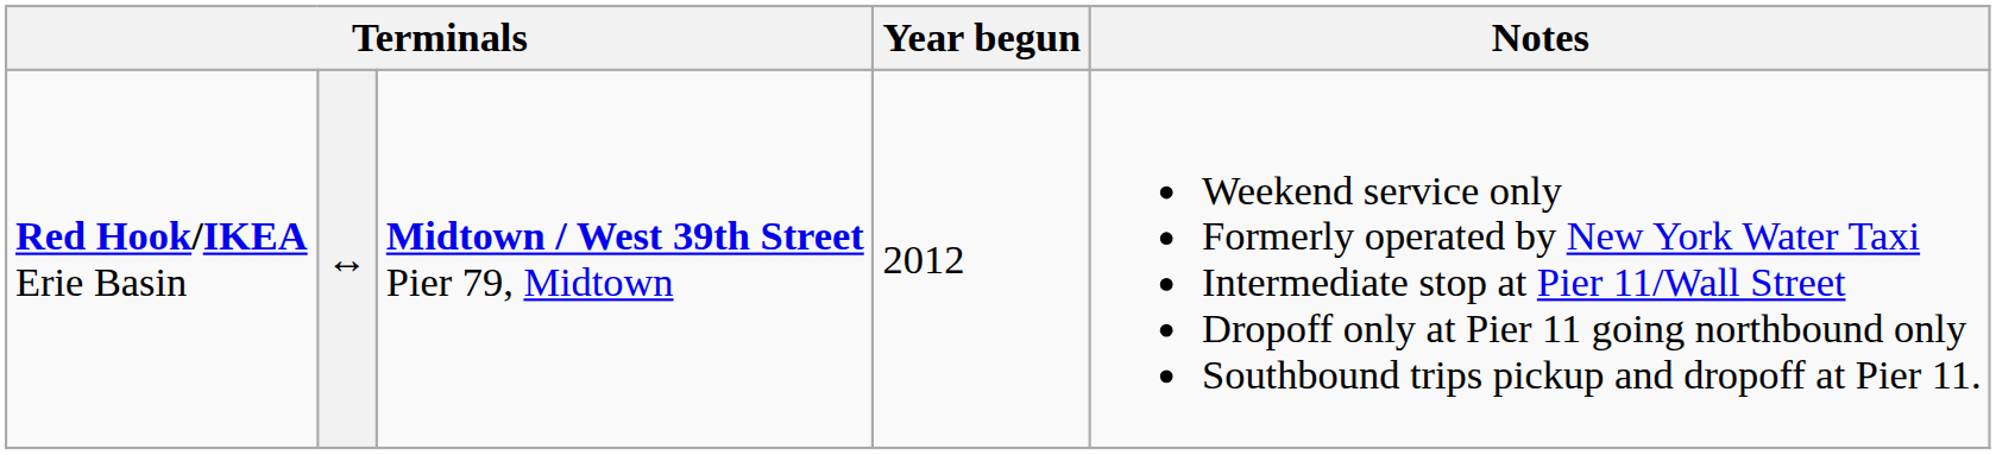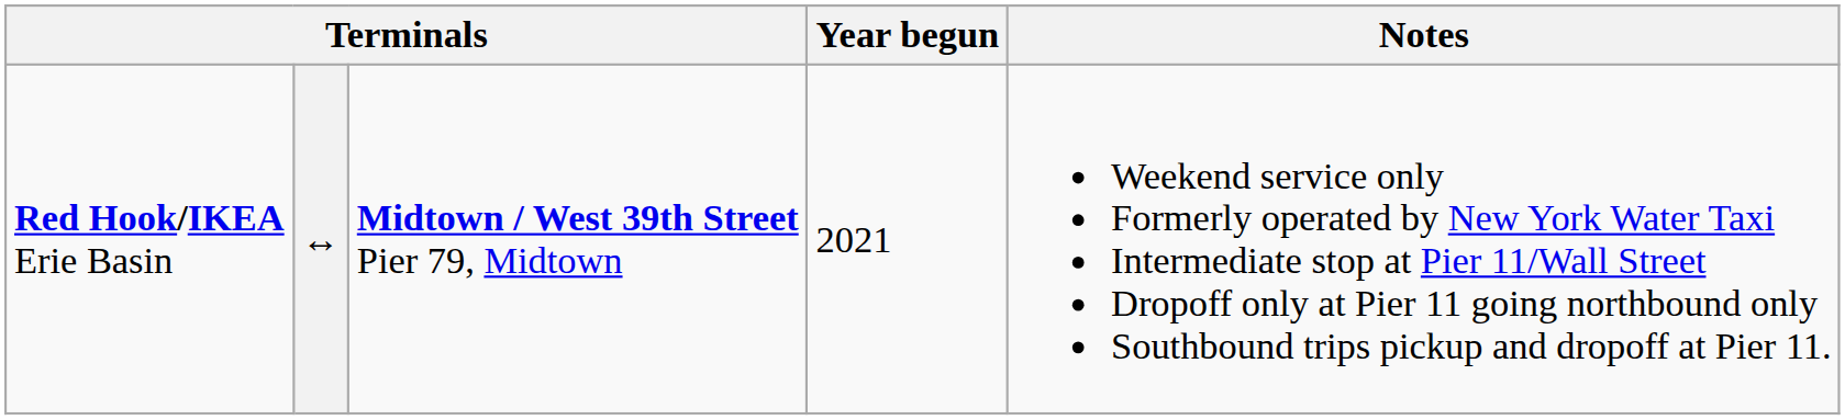 <table class="wikitable">
 <tr>
 <th colspan="3">Terminals</th>
 <th>Year begun</th>
 <th>Notes</th>
 </tr>
 <tr>
 <td><strong><a href='#'>Red Hook</a>/<a href='#'>IKEA</a></strong><br>Erie Basin</td>
 <th><span>↔</span></th>
 <td><strong><a href='#'>Midtown / West 39th Street</a></strong><br>Pier 79, <a href='#'>Midtown</a></td>
-<td>2012</td>
+<td>2021</td>
 <td><br><ul><li>Weekend service only</li><li>Formerly operated by <a href='#'>New York Water Taxi</a></li><li>Intermediate stop at <a href='#'>Pier 11/Wall Street</a></li><li>Dropoff only at Pier 11 going northbound only</li><li>Southbound trips pickup and dropoff at Pier 11.</li></ul></td>
 </tr>
 </table>
